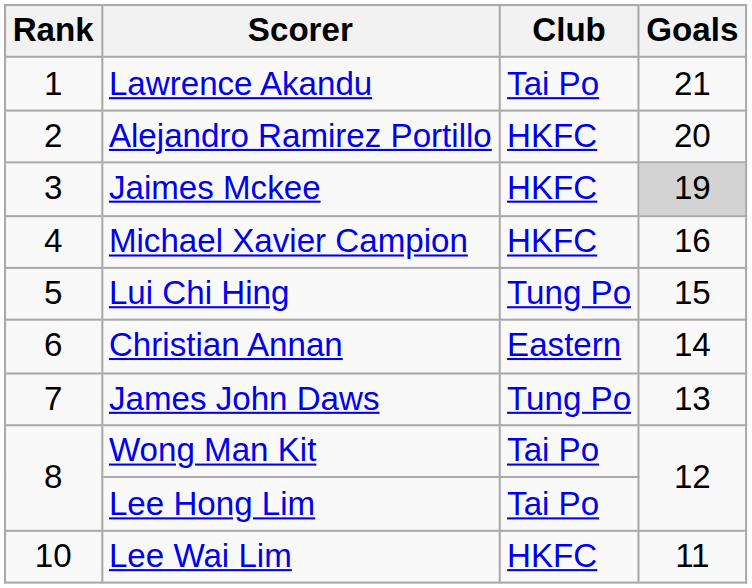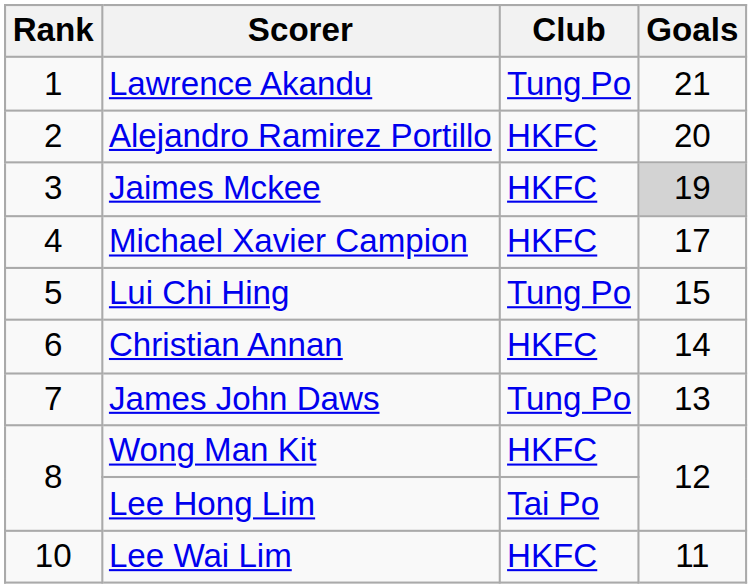 <table class="wikitable">
 <tr>
 <th>Rank</th>
 <th>Scorer</th>
 <th>Club</th>
 <th>Goals</th>
 </tr>
 <tr>
 <td align=center>1</td>
 <td><a href='#'>Lawrence Akandu</a></td>
-<td><a href='#'>Tai Po</a></td>
+<td><a href='#'>Tung Po</a></td>
 <td align=center>21</td>
 </tr>
 <tr>
 <td align=center>2</td>
 <td><a href='#'>Alejandro Ramirez Portillo</a></td>
 <td><a href='#'>HKFC</a></td>
 <td align=center>20</td>
 </tr>
 <tr>
 <td align=center>3</td>
 <td><a href='#'>Jaimes Mckee</a></td>
 <td><a href='#'>HKFC</a></td>
 <td align=center style="background: lightgrey;">19</td>
 </tr>
 <tr>
 <td align=center>4</td>
 <td><a href='#'>Michael Xavier Campion</a></td>
 <td><a href='#'>HKFC</a></td>
-<td align=center>16</td>
+<td align=center>17</td>
 </tr>
 <tr>
 <td align=center>5</td>
 <td><a href='#'>Lui Chi Hing</a></td>
 <td><a href='#'>Tung Po</a></td>
 <td align=center>15</td>
 </tr>
 <tr>
 <td align=center>6</td>
 <td><a href='#'>Christian Annan</a></td>
-<td><a href='#'>Eastern</a></td>
+<td><a href='#'>HKFC</a></td>
 <td align=center>14</td>
 </tr>
 <tr>
 <td align=center>7</td>
 <td><a href='#'>James John Daws</a></td>
 <td><a href='#'>Tung Po</a></td>
 <td align=center>13</td>
 </tr>
 <tr>
 <td rowspan=2 align=center>8</td>
 <td><a href='#'>Wong Man Kit</a></td>
-<td><a href='#'>Tai Po</a></td>
+<td><a href='#'>HKFC</a></td>
 <td rowspan=2 align=center>12</td>
 </tr>
 <tr>
 <td><a href='#'>Lee Hong Lim</a></td>
 <td><a href='#'>Tai Po</a></td>
 </tr>
 <tr>
 <td align=center>10</td>
 <td><a href='#'>Lee Wai Lim</a></td>
 <td><a href='#'>HKFC</a></td>
 <td align=center>11</td>
 </tr>
 </table>
